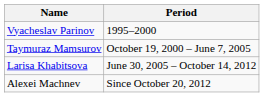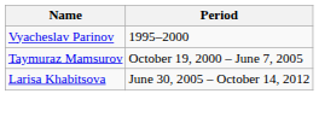 <table class="wikitable">
 <tr>
 <th>Name</th>
 <th>Period</th>
 </tr>
 <tr>
 <td><a href='#'>Vyacheslav Parinov</a></td>
 <td>1995–2000</td>
 </tr>
 <tr>
 <td><a href='#'>Taymuraz Mamsurov</a></td>
 <td>October 19, 2000 – June 7, 2005</td>
 </tr>
 <tr>
 <td><a href='#'>Larisa Khabitsova</a></td>
 <td>June 30, 2005 – October 14, 2012</td>
 </tr>
-<tr>
-<td>Alexei Machnev</td>
-<td>Since October 20, 2012</td>
-</tr>
 </table>
